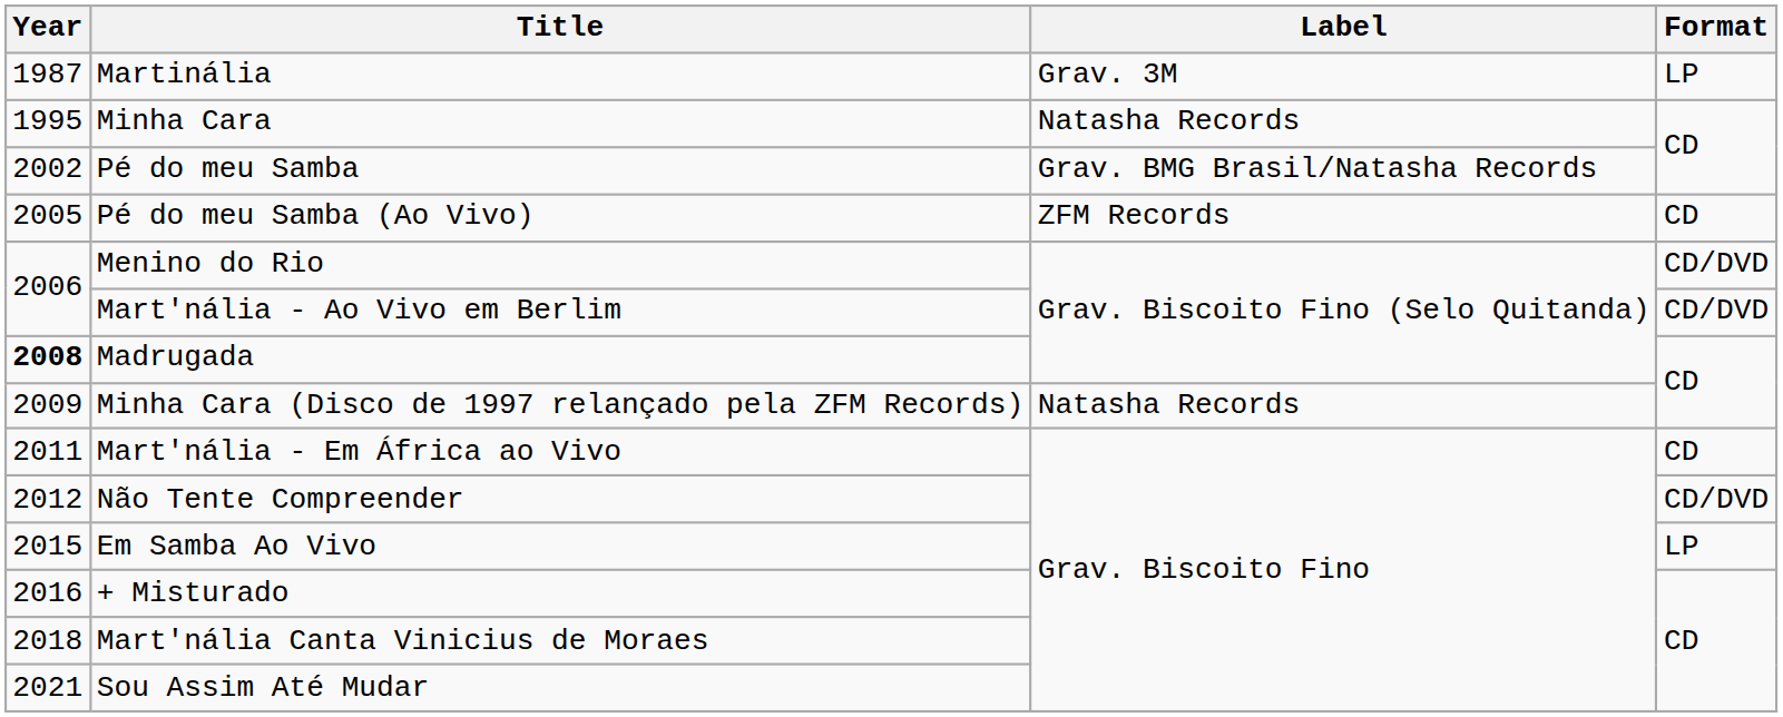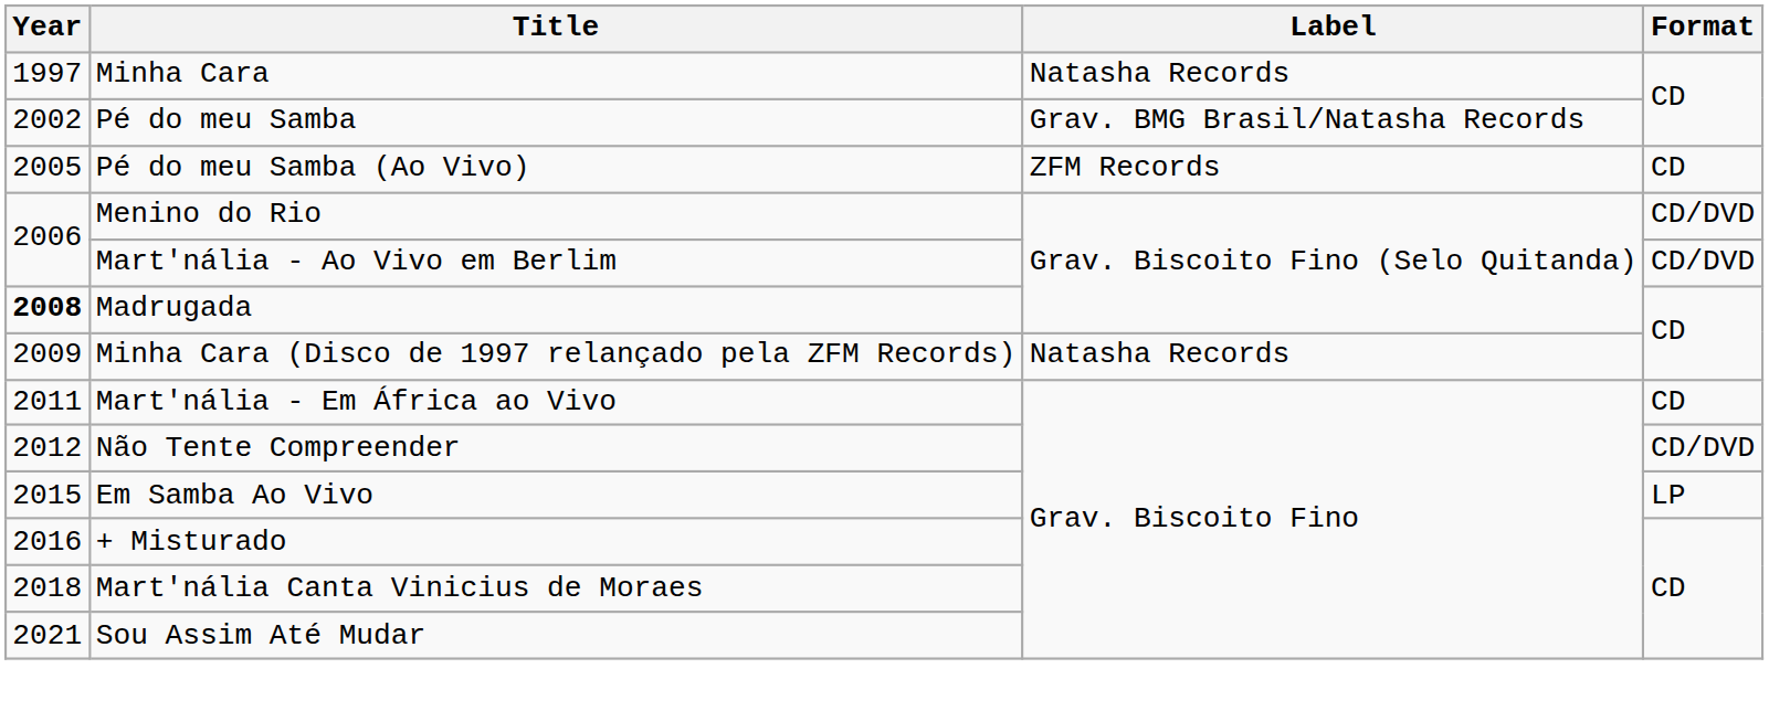 <table class="wikitable" style="font-size:95%;">
 <tr>
 <th>Year</th>
 <th>Title</th>
 <th>Label</th>
 <th>Format</th>
 </tr>
 <tr>
-<td>1987</td>
-<td>Martinália</td>
-<td>Grav. 3M</td>
-<td>LP</td>
-</tr>
-<tr>
-<td>1995</td>
+<td>1997</td>
 <td>Minha Cara</td>
 <td>Natasha Records</td>
 <td rowspan=2>CD</td>
 </tr>
 <tr>
 <td>2002</td>
 <td>Pé do meu Samba</td>
 <td>Grav. BMG Brasil/Natasha Records</td>
 </tr>
 <tr>
 <td>2005</td>
 <td>Pé do meu Samba (Ao Vivo)</td>
 <td>ZFM Records</td>
 <td>CD</td>
 </tr>
 <tr>
 <td rowspan=2>2006</td>
 <td>Menino do Rio</td>
 <td rowspan=3>Grav. Biscoito Fino (Selo Quitanda)</td>
 <td>CD/DVD</td>
 </tr>
 <tr>
 <td>Mart'nália - Ao Vivo em Berlim</td>
 <td>CD/DVD</td>
 </tr>
 <tr>
 <td><strong>2008</strong></td>
 <td>Madrugada</td>
 <td rowspan=2>CD</td>
 </tr>
 <tr>
 <td>2009</td>
 <td>Minha Cara (Disco de 1997 relançado pela ZFM Records)</td>
 <td>Natasha Records</td>
 </tr>
 <tr>
 <td>2011</td>
 <td>Mart'nália - Em África ao Vivo</td>
 <td rowspan=6>Grav. Biscoito Fino</td>
 <td>CD</td>
 </tr>
 <tr>
 <td>2012</td>
 <td>Não Tente Compreender</td>
 <td>CD/DVD</td>
 </tr>
 <tr>
 <td>2015</td>
 <td>Em Samba Ao Vivo</td>
 <td>LP</td>
 </tr>
 <tr>
 <td>2016</td>
 <td>+ Misturado</td>
 <td rowspan=3>CD</td>
 </tr>
 <tr>
 <td>2018</td>
 <td>Mart'nália Canta Vinicius de Moraes</td>
 </tr>
 <tr>
 <td>2021</td>
 <td>Sou Assim Até Mudar </td>
 </tr>
 </table>
